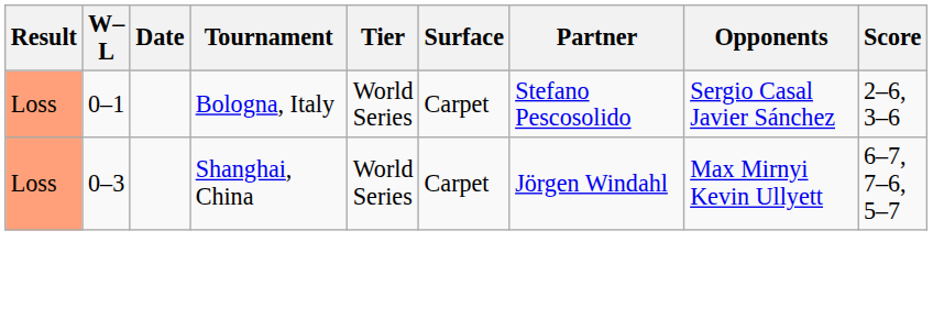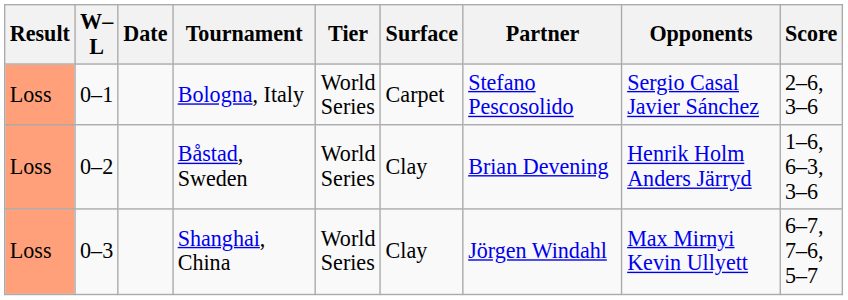 <table class="sortable wikitable">
 <tr>
 <th>Result</th>
 <th class="unsortable">W–L</th>
 <th>Date</th>
 <th style="width:110px">Tournament</th>
 <th>Tier</th>
 <th>Surface</th>
 <th style="width:145px">Partner</th>
 <th style="width:145px">Opponents</th>
 <th class="unsortable">Score</th>
 </tr>
 <tr>
 <td style="background:#ffa07a;">Loss</td>
 <td>0–1</td>
 <td><a href='#'></a></td>
 <td><a href='#'>Bologna</a>, Italy</td>
 <td>World Series</td>
 <td>Carpet</td>
 <td> <a href='#'>Stefano Pescosolido</a></td>
 <td> <a href='#'>Sergio Casal</a> <br>  <a href='#'>Javier Sánchez</a></td>
 <td>2–6, 3–6</td>
 </tr>
 <tr>
 <td style="background:#ffa07a;">Loss</td>
+<td>0–2</td>
+<td><a href='#'></a></td>
+<td><a href='#'>Båstad</a>, Sweden</td>
+<td>World Series</td>
+<td>Clay</td>
+<td> <a href='#'>Brian Devening</a></td>
+<td> <a href='#'>Henrik Holm</a> <br>  <a href='#'>Anders Järryd</a></td>
+<td>1–6, 6–3, 3–6</td>
+</tr>
+<tr>
+<td style="background:#ffa07a;">Loss</td>
 <td>0–3</td>
 <td><a href='#'></a></td>
 <td><a href='#'>Shanghai</a>, China</td>
 <td>World Series</td>
-<td>Carpet</td>
+<td>Clay</td>
 <td> <a href='#'>Jörgen Windahl</a></td>
 <td> <a href='#'>Max Mirnyi</a> <br>  <a href='#'>Kevin Ullyett</a></td>
 <td>6–7, 7–6, 5–7</td>
 </tr>
 </table>
